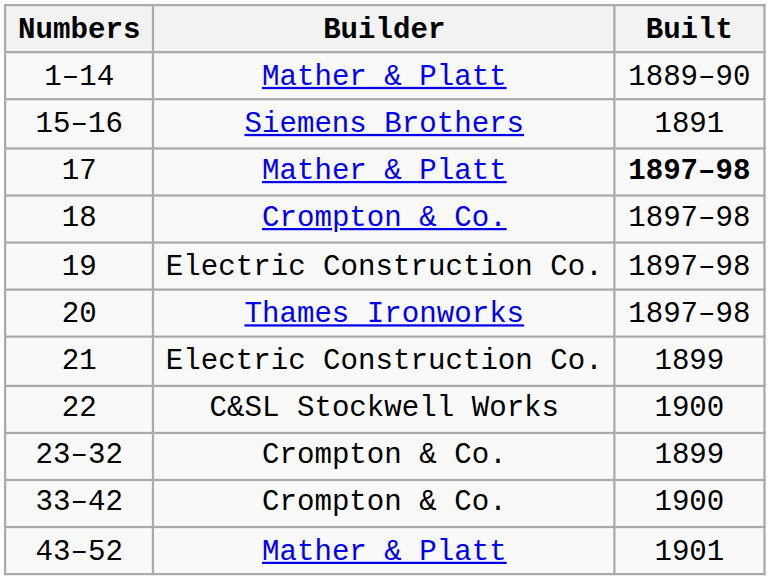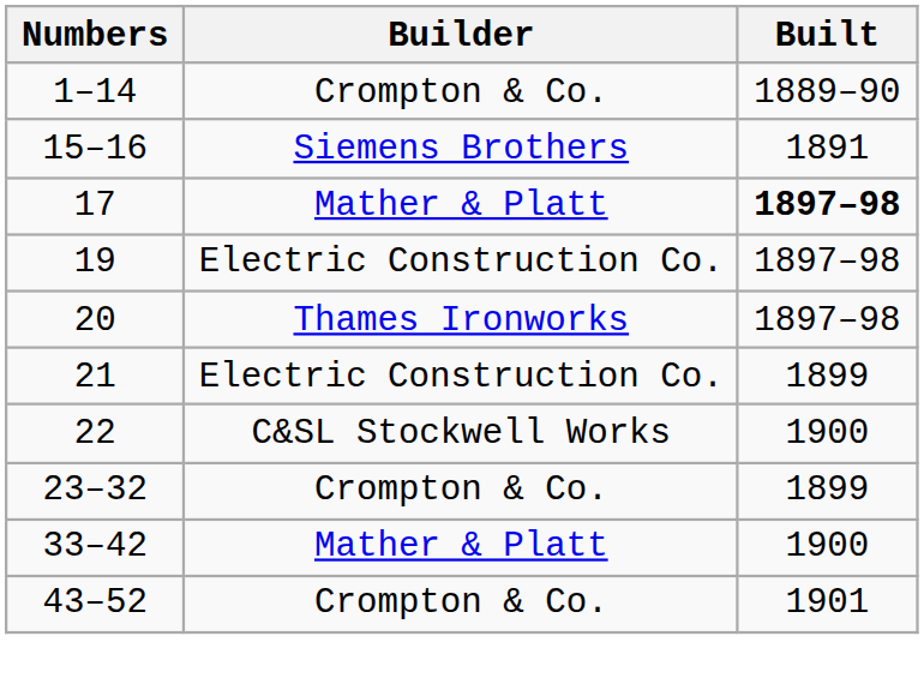 <table class="wikitable">
 <tr>
 <th scope="col" style="width:60px;">Numbers</th>
 <th scope="col" style="width:200px;">Builder</th>
 <th scope="col" style="width:60px;">Built</th>
 </tr>
 <tr style="text-align:center;">
 <td>1–14</td>
-<td><a href='#'>Mather & Platt</a></td>
+<td>Crompton & Co.</td>
 <td>1889–90</td>
 </tr>
 <tr style="text-align:center;">
 <td>15–16</td>
 <td><a href='#'>Siemens Brothers</a></td>
 <td>1891</td>
 </tr>
 <tr style="text-align:center;">
 <td>17</td>
 <td><a href='#'>Mather & Platt</a></td>
 <td><strong>1897–98</strong></td>
-</tr>
-<tr style="text-align:center;">
-<td>18</td>
-<td><a href='#'>Crompton & Co.</a></td>
-<td>1897–98</td>
 </tr>
 <tr style="text-align:center;">
 <td>19</td>
 <td>Electric Construction Co.</td>
 <td>1897–98</td>
 </tr>
 <tr style="text-align:center;">
 <td>20</td>
 <td><a href='#'>Thames Ironworks</a></td>
 <td>1897–98</td>
 </tr>
 <tr style="text-align:center;">
 <td>21</td>
 <td>Electric Construction Co.</td>
 <td>1899</td>
 </tr>
 <tr style="text-align:center;">
 <td>22</td>
 <td>C&SL Stockwell Works</td>
 <td>1900</td>
 </tr>
 <tr style="text-align:center;">
 <td>23–32</td>
 <td>Crompton & Co.</td>
 <td>1899</td>
 </tr>
 <tr style="text-align:center;">
 <td>33–42</td>
-<td>Crompton & Co.</td>
+<td><a href='#'>Mather & Platt</a></td>
 <td>1900</td>
 </tr>
 <tr style="text-align:center;">
 <td>43–52</td>
-<td><a href='#'>Mather & Platt</a></td>
+<td>Crompton & Co.</td>
 <td>1901</td>
 </tr>
 </table>
